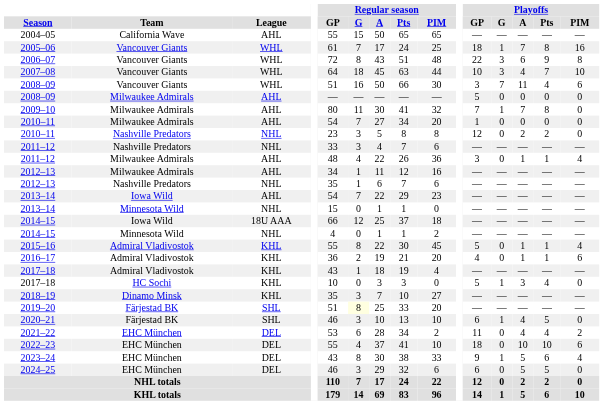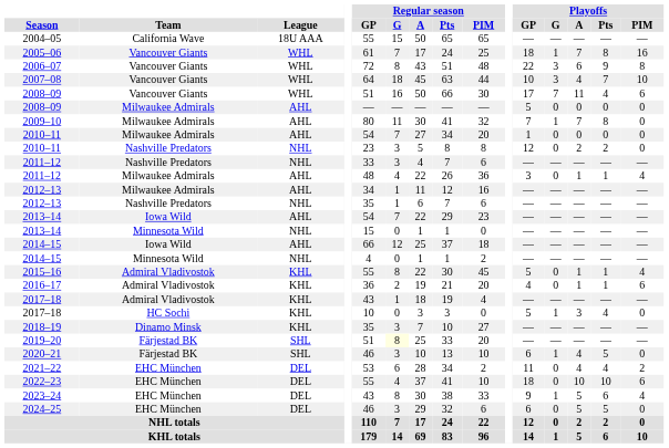 <table border="0" cellpadding="1" cellspacing="0" style="text-align:center; width:60em">
 <tr bgcolor="#e0e0e0">
 <th colspan="3" bgcolor="#ffffff"> </th>
 <th rowspan="99" bgcolor="#ffffff"> </th>
 <th colspan="5"><a href='#'>Regular season</a></th>
 <th rowspan="99" bgcolor="#ffffff"> </th>
 <th colspan="5"><a href='#'>Playoffs</a></th>
 </tr>
 <tr bgcolor="#e0e0e0">
 <th><a href='#'>Season</a></th>
 <th>Team</th>
 <th>League</th>
 <th>GP</th>
 <th><a href='#'>G</a></th>
 <th><a href='#'>A</a></th>
 <th><a href='#'>Pts</a></th>
 <th><a href='#'>PIM</a></th>
 <th>GP</th>
 <th>G</th>
 <th>A</th>
 <th>Pts</th>
 <th>PIM</th>
 </tr>
 <tr>
 <td>2004–05</td>
 <td>California Wave</td>
-<td>AHL</td>
+<td>18U AAA</td>
 <td>55</td>
 <td>15</td>
 <td>50</td>
 <td>65</td>
 <td>65</td>
 <td>—</td>
 <td>—</td>
 <td>—</td>
 <td>—</td>
 <td>—</td>
 </tr>
 <tr bgcolor="f0f0f0">
 <td><a href='#'>2005–06</a></td>
 <td><a href='#'>Vancouver Giants</a></td>
 <td><a href='#'>WHL</a></td>
 <td>61</td>
 <td>7</td>
 <td>17</td>
 <td>24</td>
 <td>25</td>
 <td>18</td>
 <td>1</td>
 <td>7</td>
 <td>8</td>
 <td>16</td>
 </tr>
 <tr>
 <td><a href='#'>2006–07</a></td>
 <td>Vancouver Giants</td>
 <td>WHL</td>
 <td>72</td>
 <td>8</td>
 <td>43</td>
 <td>51</td>
 <td>48</td>
 <td>22</td>
 <td>3</td>
 <td>6</td>
 <td>9</td>
 <td>8</td>
 </tr>
 <tr bgcolor="f0f0f0">
 <td><a href='#'>2007–08</a></td>
 <td>Vancouver Giants</td>
 <td>WHL</td>
 <td>64</td>
 <td>18</td>
 <td>45</td>
 <td>63</td>
 <td>44</td>
 <td>10</td>
 <td>3</td>
 <td>4</td>
 <td>7</td>
 <td>10</td>
 </tr>
 <tr>
 <td><a href='#'>2008–09</a></td>
 <td>Vancouver Giants</td>
 <td>WHL</td>
 <td>51</td>
 <td>16</td>
 <td>50</td>
 <td>66</td>
 <td>30</td>
-<td>3</td>
+<td>17</td>
 <td>7</td>
 <td>11</td>
 <td>4</td>
 <td>6</td>
 </tr>
 <tr bgcolor="f0f0f0">
 <td><a href='#'>2008–09</a></td>
 <td><a href='#'>Milwaukee Admirals</a></td>
 <td><a href='#'>AHL</a></td>
 <td>—</td>
 <td>—</td>
 <td>—</td>
 <td>—</td>
 <td>—</td>
 <td>5</td>
 <td>0</td>
 <td>0</td>
 <td>0</td>
 <td>0</td>
 </tr>
 <tr>
 <td><a href='#'>2009–10</a></td>
 <td>Milwaukee Admirals</td>
 <td>AHL</td>
 <td>80</td>
 <td>11</td>
 <td>30</td>
 <td>41</td>
 <td>32</td>
 <td>7</td>
 <td>1</td>
 <td>7</td>
 <td>8</td>
 <td>0</td>
 </tr>
 <tr bgcolor="f0f0f0">
 <td><a href='#'>2010–11</a></td>
 <td>Milwaukee Admirals</td>
 <td>AHL</td>
 <td>54</td>
 <td>7</td>
 <td>27</td>
 <td>34</td>
 <td>20</td>
 <td>1</td>
 <td>0</td>
 <td>0</td>
 <td>0</td>
 <td>0</td>
 </tr>
 <tr>
 <td><a href='#'>2010–11</a></td>
 <td><a href='#'>Nashville Predators</a></td>
 <td><a href='#'>NHL</a></td>
 <td>23</td>
 <td>3</td>
 <td>5</td>
 <td>8</td>
 <td>8</td>
 <td>12</td>
 <td>0</td>
 <td>2</td>
 <td>2</td>
 <td>0</td>
 </tr>
 <tr bgcolor="f0f0f0">
 <td><a href='#'>2011–12</a></td>
 <td>Nashville Predators</td>
 <td>NHL</td>
 <td>33</td>
 <td>3</td>
 <td>4</td>
 <td>7</td>
 <td>6</td>
 <td>—</td>
 <td>—</td>
 <td>—</td>
 <td>—</td>
 <td>—</td>
 </tr>
 <tr>
 <td><a href='#'>2011–12</a></td>
 <td>Milwaukee Admirals</td>
 <td>AHL</td>
 <td>48</td>
 <td>4</td>
 <td>22</td>
 <td>26</td>
 <td>36</td>
 <td>3</td>
 <td>0</td>
 <td>1</td>
 <td>1</td>
 <td>4</td>
 </tr>
 <tr bgcolor="f0f0f0">
 <td><a href='#'>2012–13</a></td>
 <td>Milwaukee Admirals</td>
 <td>AHL</td>
 <td>34</td>
 <td>1</td>
 <td>11</td>
 <td>12</td>
 <td>16</td>
 <td>—</td>
 <td>—</td>
 <td>—</td>
 <td>—</td>
 <td>—</td>
 </tr>
 <tr>
 <td><a href='#'>2012–13</a></td>
 <td>Nashville Predators</td>
 <td>NHL</td>
 <td>35</td>
 <td>1</td>
 <td>6</td>
 <td>7</td>
 <td>6</td>
 <td>—</td>
 <td>—</td>
 <td>—</td>
 <td>—</td>
 <td>—</td>
 </tr>
 <tr bgcolor="f0f0f0">
 <td><a href='#'>2013–14</a></td>
 <td><a href='#'>Iowa Wild</a></td>
 <td>AHL</td>
 <td>54</td>
 <td>7</td>
 <td>22</td>
 <td>29</td>
 <td>23</td>
 <td>—</td>
 <td>—</td>
 <td>—</td>
 <td>—</td>
 <td>—</td>
 </tr>
 <tr>
 <td><a href='#'>2013–14</a></td>
 <td><a href='#'>Minnesota Wild</a></td>
 <td>NHL</td>
 <td>15</td>
 <td>0</td>
 <td>1</td>
 <td>1</td>
 <td>0</td>
 <td>—</td>
 <td>—</td>
 <td>—</td>
 <td>—</td>
 <td>—</td>
 </tr>
 <tr bgcolor="f0f0f0">
 <td><a href='#'>2014–15</a></td>
 <td>Iowa Wild</td>
-<td>18U AAA</td>
+<td>AHL</td>
 <td>66</td>
 <td>12</td>
 <td>25</td>
 <td>37</td>
 <td>18</td>
 <td>—</td>
 <td>—</td>
 <td>—</td>
 <td>—</td>
 <td>—</td>
 </tr>
 <tr>
 <td><a href='#'>2014–15</a></td>
 <td>Minnesota Wild</td>
 <td>NHL</td>
 <td>4</td>
 <td>0</td>
 <td>1</td>
 <td>1</td>
 <td>2</td>
 <td>—</td>
 <td>—</td>
 <td>—</td>
 <td>—</td>
 <td>—</td>
 </tr>
 <tr bgcolor="f0f0f0">
 <td><a href='#'>2015–16</a></td>
 <td><a href='#'>Admiral Vladivostok</a></td>
 <td><a href='#'>KHL</a></td>
 <td>55</td>
 <td>8</td>
 <td>22</td>
 <td>30</td>
 <td>45</td>
 <td>5</td>
 <td>0</td>
 <td>1</td>
 <td>1</td>
 <td>4</td>
 </tr>
 <tr>
 <td><a href='#'>2016–17</a></td>
 <td>Admiral Vladivostok</td>
 <td>KHL</td>
 <td>36</td>
 <td>2</td>
 <td>19</td>
 <td>21</td>
 <td>20</td>
 <td>4</td>
 <td>0</td>
 <td>1</td>
 <td>1</td>
 <td>6</td>
 </tr>
 <tr bgcolor="f0f0f0">
 <td><a href='#'>2017–18</a></td>
 <td>Admiral Vladivostok</td>
 <td>KHL</td>
 <td>43</td>
 <td>1</td>
 <td>18</td>
 <td>19</td>
 <td>4</td>
 <td>—</td>
 <td>—</td>
 <td>—</td>
 <td>—</td>
 <td>—</td>
 </tr>
 <tr>
 <td>2017–18</td>
 <td><a href='#'>HC Sochi</a></td>
 <td>KHL</td>
 <td>10</td>
 <td>0</td>
 <td>3</td>
 <td>3</td>
 <td>0</td>
 <td>5</td>
 <td>1</td>
 <td>3</td>
 <td>4</td>
 <td>0</td>
 </tr>
 <tr bgcolor="f0f0f0">
 <td><a href='#'>2018–19</a></td>
 <td><a href='#'>Dinamo Minsk</a></td>
 <td>KHL</td>
 <td>35</td>
 <td>3</td>
 <td>7</td>
 <td>10</td>
 <td>27</td>
 <td>—</td>
 <td>—</td>
 <td>—</td>
 <td>—</td>
 <td>—</td>
 </tr>
 <tr>
 <td><a href='#'>2019–20</a></td>
 <td><a href='#'>Färjestad BK</a></td>
 <td><a href='#'>SHL</a></td>
 <td>51</td>
 <td style="background: lightyellow;">8</td>
 <td>25</td>
 <td>33</td>
 <td>20</td>
 <td>—</td>
 <td>—</td>
 <td>—</td>
 <td>—</td>
 <td>—</td>
 </tr>
 <tr bgcolor="f0f0f0">
 <td><a href='#'>2020–21</a></td>
 <td>Färjestad BK</td>
 <td>SHL</td>
 <td>46</td>
 <td>3</td>
 <td>10</td>
 <td>13</td>
 <td>10</td>
 <td>6</td>
 <td>1</td>
 <td>4</td>
 <td>5</td>
 <td>0</td>
 </tr>
 <tr>
 <td><a href='#'>2021–22</a></td>
 <td><a href='#'>EHC München</a></td>
 <td><a href='#'>DEL</a></td>
 <td>53</td>
 <td>6</td>
 <td>28</td>
 <td>34</td>
 <td>2</td>
 <td>11</td>
 <td>0</td>
 <td>4</td>
 <td>4</td>
 <td>2</td>
 </tr>
 <tr bgcolor="f0f0f0">
 <td><a href='#'>2022–23</a></td>
 <td>EHC München</td>
 <td>DEL</td>
 <td>55</td>
 <td>4</td>
 <td>37</td>
 <td>41</td>
 <td>10</td>
 <td>18</td>
 <td>0</td>
 <td>10</td>
 <td>10</td>
 <td>6</td>
 </tr>
 <tr>
 <td><a href='#'>2023–24</a></td>
 <td>EHC München</td>
 <td>DEL</td>
 <td>43</td>
 <td>8</td>
 <td>30</td>
 <td>38</td>
 <td>33</td>
 <td>9</td>
 <td>1</td>
 <td>5</td>
 <td>6</td>
 <td>4</td>
 </tr>
 <tr bgcolor="f0f0f0">
 <td><a href='#'>2024–25</a></td>
 <td>EHC München</td>
 <td>DEL</td>
 <td>46</td>
 <td>3</td>
 <td>29</td>
 <td>32</td>
 <td>6</td>
 <td>6</td>
 <td>0</td>
 <td>5</td>
 <td>5</td>
 <td>0</td>
 </tr>
 <tr bgcolor="#e0e0e0">
 <th colspan="3">NHL totals</th>
 <th>110</th>
 <th>7</th>
 <th>17</th>
 <th>24</th>
 <th>22</th>
 <th>12</th>
 <th>0</th>
 <th>2</th>
 <th>2</th>
 <th>0</th>
 </tr>
 <tr bgcolor="#e0e0e0">
 <th colspan="3">KHL totals</th>
 <th>179</th>
 <th>14</th>
 <th>69</th>
 <th>83</th>
 <th>96</th>
 <th>14</th>
 <th>1</th>
 <th>5</th>
 <th>6</th>
 <th>10</th>
 </tr>
 </table>
